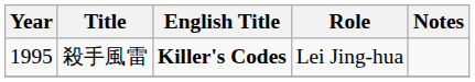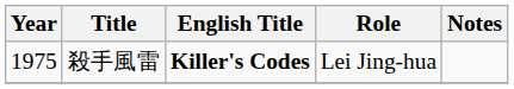 <table class="wikitable">
 <tr>
 <th>Year</th>
 <th width = "%8">Title</th>
 <th width = "%10">English Title</th>
 <th width = "%8">Role</th>
 <th>Notes</th>
 </tr>
 <tr>
-<td>1995</td>
+<td>1975</td>
 <td>殺手風雷</td>
 <td><strong>Killer's Codes</strong></td>
 <td>Lei Jing-hua</td>
 <td></td>
 </tr>
 <tr>
 </tr>
 </table>
